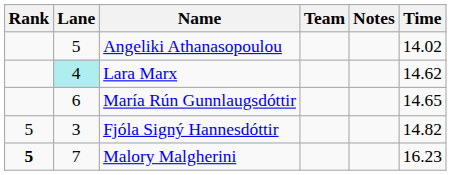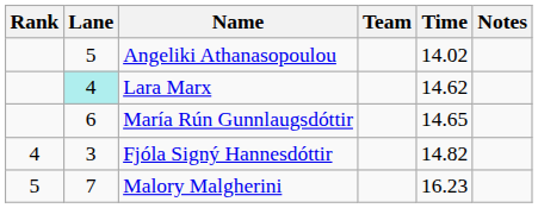 <table class="wikitable sortable" style="text-align:center">
 <tr>
 <th>Rank</th>
 <th>Lane</th>
 <th>Name</th>
 <th>Team</th>
+<th>Time</th>
 <th>Notes</th>
-<th>Time</th>
 </tr>
 <tr>
 <td></td>
 <td>5</td>
 <td align="left"><a href='#'>Angeliki Athanasopoulou</a></td>
 <td align=left></td>
+<td>14.02</td>
 <td></td>
-<td>14.02</td>
 </tr>
 <tr>
 <td></td>
 <td style="background: paleturquoise;">4</td>
 <td align="left"><a href='#'>Lara Marx</a></td>
 <td align=left></td>
+<td>14.62</td>
 <td></td>
-<td>14.62</td>
 </tr>
 <tr>
 <td></td>
 <td>6</td>
 <td align="left"><a href='#'>María Rún Gunnlaugsdóttir</a></td>
 <td align=left></td>
+<td>14.65</td>
 <td></td>
-<td>14.65</td>
+</tr>
+<tr>
+<td>4</td>
+<td>3</td>
+<td align="left"><a href='#'>Fjóla Signý Hannesdóttir</a></td>
+<td align=left></td>
+<td>14.82</td>
+<td></td>
 </tr>
 <tr>
 <td>5</td>
-<td>3</td>
-<td align="left"><a href='#'>Fjóla Signý Hannesdóttir</a></td>
-<td align=left></td>
-<td></td>
-<td>14.82</td>
-</tr>
-<tr>
-<td><strong>5</strong></td>
 <td>7</td>
 <td align="left"><a href='#'>Malory Malgherini</a></td>
 <td align=left></td>
+<td>16.23</td>
 <td></td>
-<td>16.23</td>
 </tr>
 </table>
